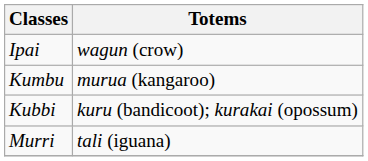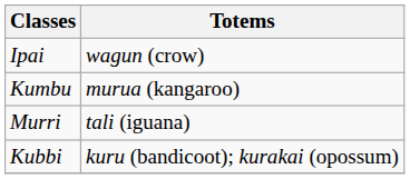 <table class="wikitable">
 <tr>
 <th>Classes</th>
 <th>Totems</th>
 </tr>
 <tr>
 <td rowspan=1><em>Ipai</em></td>
 <td><em>wagun</em> (crow)</td>
 </tr>
 <tr>
 <td rowspan=1><em>Kumbu</em></td>
 <td><em>murua</em> (kangaroo)</td>
 </tr>
 <tr>
+<td rowspan=1><em>Murri</em></td>
+<td><em>tali</em> (iguana)</td>
+</tr>
+<tr>
 <td rowspan=1><em>Kubbi</em></td>
 <td><em>kuru</em> (bandicoot); <em>kurakai</em> (opossum)</td>
 </tr>
 <tr>
-<td rowspan=1><em>Murri</em></td>
-<td><em>tali</em> (iguana)</td>
-</tr>
-<tr>
 </tr>
 </table>
